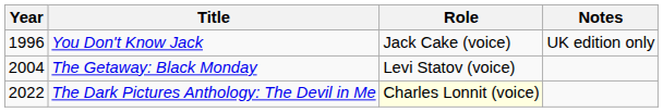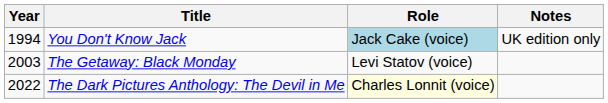 <table class="wikitable sortable">
 <tr>
 <th>Year</th>
 <th>Title</th>
 <th>Role</th>
 <th>Notes</th>
 </tr>
 <tr>
-<td>1996</td>
+<td>1994</td>
 <td><em><a href='#'>You Don't Know Jack</a></em></td>
-<td>Jack Cake (voice)</td>
+<td style="background: lightblue;">Jack Cake (voice)</td>
 <td>UK edition only</td>
 </tr>
 <tr>
-<td>2004</td>
+<td>2003</td>
 <td><em><a href='#'>The Getaway: Black Monday</a></em></td>
 <td>Levi Statov (voice)</td>
 <td></td>
 </tr>
 <tr>
 <td>2022</td>
 <td><em><a href='#'>The Dark Pictures Anthology: The Devil in Me</a></em></td>
 <td style="background: lightyellow;">Charles Lonnit (voice)</td>
 <td></td>
 </tr>
 </table>
